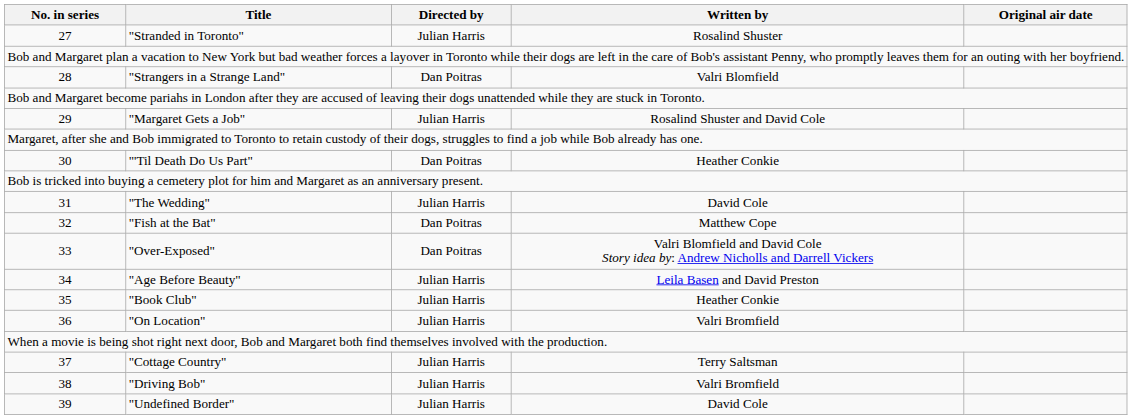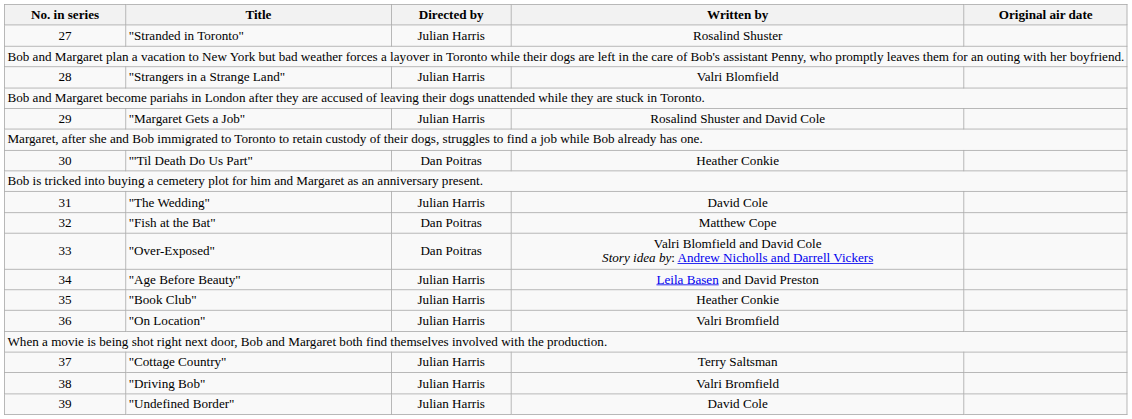 <table class="wikitable plainrowheaders" style="text-align:center">
 <tr>
 <th scope="col">No. in series</th>
 <th scope="col">Title</th>
 <th scope="col">Directed by</th>
 <th scope="col">Written by</th>
 <th scope="col">Original air date</th>
 </tr>
 <tr>
 <td scope="row">27</td>
 <td style="text-align:left">"Stranded in Toronto"</td>
 <td style="text-align:center">Julian Harris</td>
 <td style="text-align:center">Rosalind Shuster</td>
 <td></td>
 </tr>
 <tr>
 <td colspan="5" style="text-align:left">Bob and Margaret plan a vacation to New York but bad weather forces a layover in Toronto while their dogs are left in the care of Bob's assistant Penny, who promptly leaves them for an outing with her boyfriend.</td>
 </tr>
 <tr>
 <td scope="row">28</td>
 <td style="text-align:left">"Strangers in a Strange Land"</td>
-<td style="text-align:center">Dan Poitras</td>
+<td style="text-align:center">Julian Harris</td>
 <td style="text-align:center">Valri Blomfield</td>
 <td></td>
 </tr>
 <tr>
 <td colspan="5" style="text-align:left">Bob and Margaret become pariahs in London after they are accused of leaving their dogs unattended while they are stuck in Toronto.</td>
 </tr>
 <tr>
 <td scope="row">29</td>
 <td style="text-align:left">"Margaret Gets a Job"</td>
 <td style="text-align:center">Julian Harris</td>
 <td style="text-align:center">Rosalind Shuster and David Cole</td>
 <td></td>
 </tr>
 <tr>
 <td colspan="5" style="text-align:left">Margaret, after she and Bob immigrated to Toronto to retain custody of their dogs, struggles to find a job while Bob already has one.</td>
 </tr>
 <tr>
 <td scope="row">30</td>
 <td style="text-align:left">"'Til Death Do Us Part"</td>
 <td style="text-align:center">Dan Poitras</td>
 <td style="text-align:center">Heather Conkie</td>
 <td></td>
 </tr>
 <tr>
 <td colspan="5" style="text-align:left">Bob is tricked into buying a cemetery plot for him and Margaret as an anniversary present.</td>
 </tr>
 <tr>
 <td scope="row">31</td>
 <td style="text-align:left">"The Wedding"</td>
 <td style="text-align:center">Julian Harris</td>
 <td style="text-align:center">David Cole</td>
 <td></td>
 </tr>
 <tr>
 <td scope="row">32</td>
 <td style="text-align:left">"Fish at the Bat"</td>
 <td style="text-align:center">Dan Poitras</td>
 <td style="text-align:center">Matthew Cope</td>
 <td></td>
 </tr>
 <tr>
 <td scope="row">33</td>
 <td style="text-align:left">"Over-Exposed"</td>
 <td style="text-align:center">Dan Poitras</td>
 <td style="text-align:center">Valri Blomfield and David Cole<br><em>Story idea by</em>: <a href='#'>Andrew Nicholls and Darrell Vickers</a></td>
 <td></td>
 </tr>
 <tr>
 <td scope="row">34</td>
 <td style="text-align:left">"Age Before Beauty"</td>
 <td style="text-align:center">Julian Harris</td>
 <td style="text-align:center"><a href='#'>Leila Basen</a> and David Preston</td>
 <td></td>
 </tr>
 <tr>
 <td scope="row">35</td>
 <td style="text-align:left">"Book Club"</td>
 <td style="text-align:center">Julian Harris</td>
 <td style="text-align:center">Heather Conkie</td>
 <td></td>
 </tr>
 <tr>
 <td scope="row">36</td>
 <td style="text-align:left">"On Location"</td>
 <td style="text-align:center">Julian Harris</td>
 <td style="text-align:center">Valri Bromfield</td>
 <td></td>
 </tr>
 <tr>
 <td colspan="5" style="text-align:left">When a movie is being shot right next door, Bob and Margaret both find themselves involved with the production.</td>
 </tr>
 <tr>
 <td scope="row">37</td>
 <td style="text-align:left">"Cottage Country"</td>
 <td style="text-align:center">Julian Harris</td>
 <td style="text-align:center">Terry Saltsman</td>
 <td></td>
 </tr>
 <tr>
 <td scope="row">38</td>
 <td style="text-align:left">"Driving Bob"</td>
 <td style="text-align:center">Julian Harris</td>
 <td style="text-align:center">Valri Bromfield</td>
 <td></td>
 </tr>
 <tr>
 <td scope="row">39</td>
 <td style="text-align:left">"Undefined Border"</td>
 <td style="text-align:center">Julian Harris</td>
 <td style="text-align:center">David Cole</td>
 <td></td>
 </tr>
 </table>
